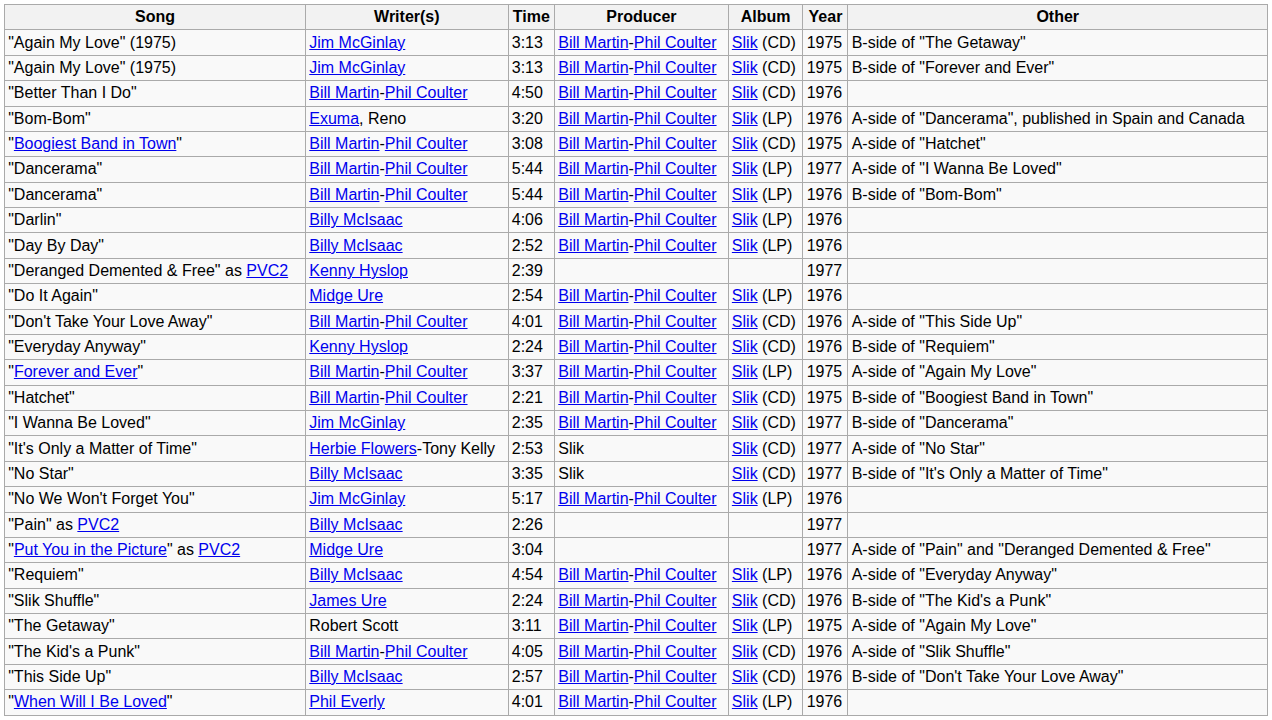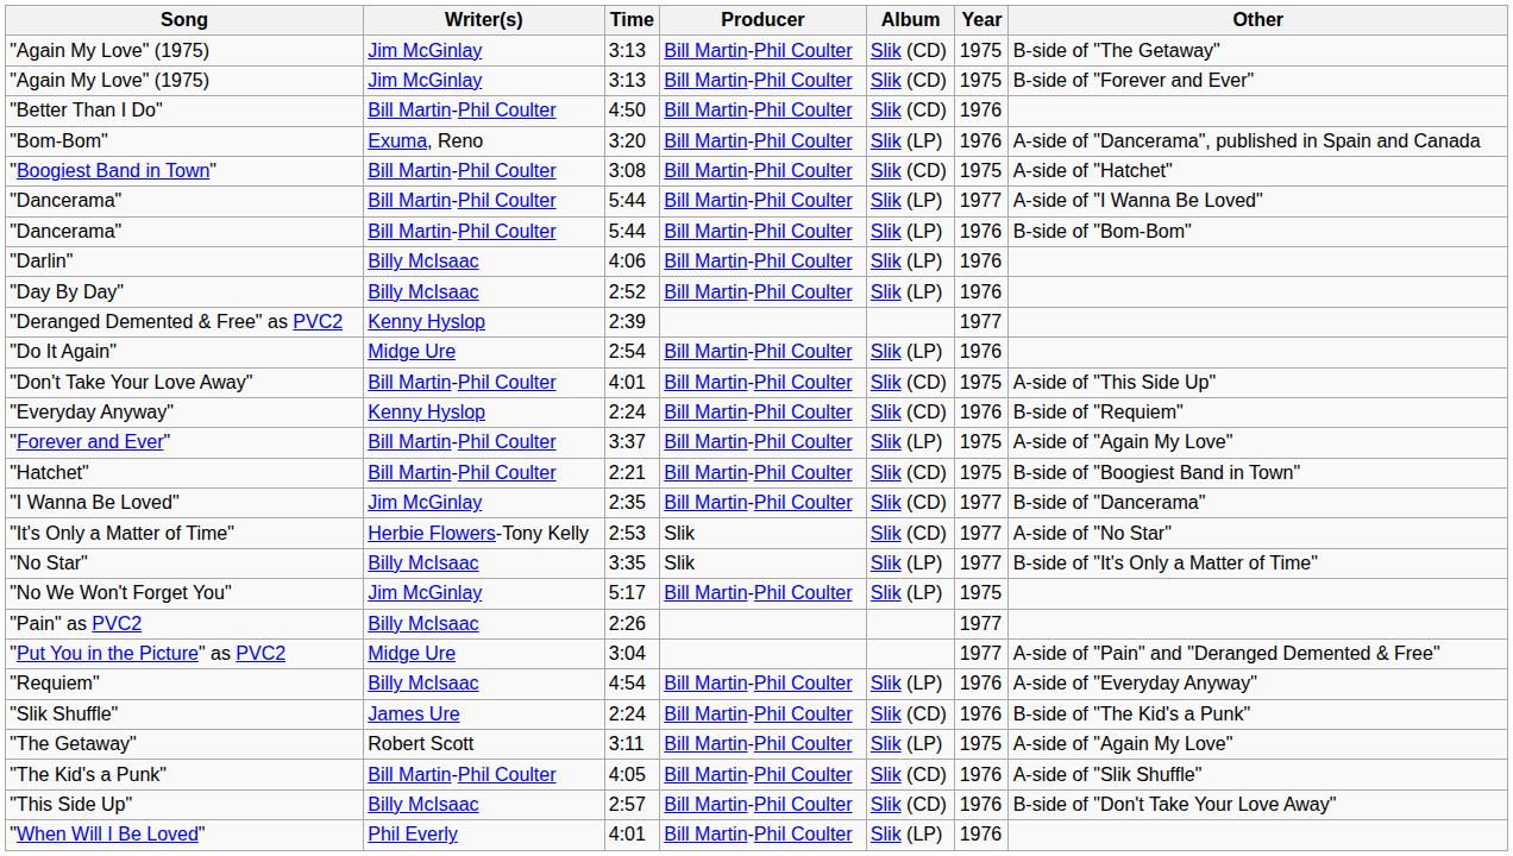 <table class="wikitable sortable" style="margin:0.5em auto; clear: both; text-align: left; width:100%">
 <tr>
 <th>Song</th>
 <th>Writer(s)</th>
 <th>Time</th>
 <th>Producer</th>
 <th>Album</th>
 <th>Year</th>
 <th>Other</th>
 </tr>
 <tr>
 <td>"Again My Love" (1975)</td>
 <td><a href='#'>Jim McGinlay</a></td>
 <td>3:13</td>
 <td><a href='#'>Bill Martin</a>-<a href='#'>Phil Coulter</a></td>
 <td><a href='#'>Slik</a> (CD)</td>
 <td>1975</td>
 <td>B-side of "The Getaway"</td>
 </tr>
 <tr>
 <td>"Again My Love" (1975)</td>
 <td><a href='#'>Jim McGinlay</a></td>
 <td>3:13</td>
 <td><a href='#'>Bill Martin</a>-<a href='#'>Phil Coulter</a></td>
 <td><a href='#'>Slik</a> (CD)</td>
 <td>1975</td>
 <td>B-side of "Forever and Ever"</td>
 </tr>
 <tr>
 <td>"Better Than I Do"</td>
 <td><a href='#'>Bill Martin</a>-<a href='#'>Phil Coulter</a></td>
 <td>4:50</td>
 <td><a href='#'>Bill Martin</a>-<a href='#'>Phil Coulter</a></td>
 <td><a href='#'>Slik</a> (CD)</td>
 <td>1976</td>
 <td></td>
 </tr>
 <tr>
 <td>"Bom-Bom"</td>
 <td><a href='#'>Exuma</a>, Reno</td>
 <td>3:20</td>
 <td><a href='#'>Bill Martin</a>-<a href='#'>Phil Coulter</a></td>
 <td><a href='#'>Slik</a> (LP)</td>
 <td>1976</td>
 <td>A-side of "Dancerama", published in Spain and Canada</td>
 </tr>
 <tr>
 <td>"<a href='#'>Boogiest Band in Town</a>"</td>
 <td><a href='#'>Bill Martin</a>-<a href='#'>Phil Coulter</a></td>
 <td>3:08</td>
 <td><a href='#'>Bill Martin</a>-<a href='#'>Phil Coulter</a></td>
 <td><a href='#'>Slik</a> (CD)</td>
 <td>1975</td>
 <td>A-side of "Hatchet"</td>
 </tr>
 <tr>
 <td>"Dancerama"</td>
 <td><a href='#'>Bill Martin</a>-<a href='#'>Phil Coulter</a></td>
 <td>5:44</td>
 <td><a href='#'>Bill Martin</a>-<a href='#'>Phil Coulter</a></td>
 <td><a href='#'>Slik</a> (LP)</td>
 <td>1977</td>
 <td>A-side of "I Wanna Be Loved"</td>
 </tr>
 <tr>
 <td>"Dancerama"</td>
 <td><a href='#'>Bill Martin</a>-<a href='#'>Phil Coulter</a></td>
 <td>5:44</td>
 <td><a href='#'>Bill Martin</a>-<a href='#'>Phil Coulter</a></td>
 <td><a href='#'>Slik</a> (LP)</td>
 <td>1976</td>
 <td>B-side of "Bom-Bom"</td>
 </tr>
 <tr>
 <td>"Darlin"</td>
 <td><a href='#'>Billy McIsaac</a></td>
 <td>4:06</td>
 <td><a href='#'>Bill Martin</a>-<a href='#'>Phil Coulter</a></td>
 <td><a href='#'>Slik</a> (LP)</td>
 <td>1976</td>
 <td></td>
 </tr>
 <tr>
 <td>"Day By Day"</td>
 <td><a href='#'>Billy McIsaac</a></td>
 <td>2:52</td>
 <td><a href='#'>Bill Martin</a>-<a href='#'>Phil Coulter</a></td>
 <td><a href='#'>Slik</a> (LP)</td>
 <td>1976</td>
 <td></td>
 </tr>
 <tr>
 <td>"Deranged Demented & Free" as <a href='#'>PVC2</a></td>
 <td><a href='#'>Kenny Hyslop</a></td>
 <td>2:39</td>
 <td></td>
 <td></td>
 <td>1977</td>
 <td></td>
 </tr>
 <tr>
 <td>"Do It Again"</td>
 <td><a href='#'>Midge Ure</a></td>
 <td>2:54</td>
 <td><a href='#'>Bill Martin</a>-<a href='#'>Phil Coulter</a></td>
 <td><a href='#'>Slik</a> (LP)</td>
 <td>1976</td>
 <td></td>
 </tr>
 <tr>
 <td>"Don't Take Your Love Away"</td>
 <td><a href='#'>Bill Martin</a>-<a href='#'>Phil Coulter</a></td>
 <td>4:01</td>
 <td><a href='#'>Bill Martin</a>-<a href='#'>Phil Coulter</a></td>
 <td><a href='#'>Slik</a> (CD)</td>
-<td>1976</td>
+<td>1975</td>
 <td>A-side of "This Side Up"</td>
 </tr>
 <tr>
 <td>"Everyday Anyway"</td>
 <td><a href='#'>Kenny Hyslop</a></td>
 <td>2:24</td>
 <td><a href='#'>Bill Martin</a>-<a href='#'>Phil Coulter</a></td>
 <td><a href='#'>Slik</a> (CD)</td>
 <td>1976</td>
 <td>B-side of "Requiem"</td>
 </tr>
 <tr>
 <td>"<a href='#'>Forever and Ever</a>"</td>
 <td><a href='#'>Bill Martin</a>-<a href='#'>Phil Coulter</a></td>
 <td>3:37</td>
 <td><a href='#'>Bill Martin</a>-<a href='#'>Phil Coulter</a></td>
 <td><a href='#'>Slik</a> (LP)</td>
 <td>1975</td>
 <td>A-side of "Again My Love"</td>
 </tr>
 <tr>
 <td>"Hatchet"</td>
 <td><a href='#'>Bill Martin</a>-<a href='#'>Phil Coulter</a></td>
 <td>2:21</td>
 <td><a href='#'>Bill Martin</a>-<a href='#'>Phil Coulter</a></td>
 <td><a href='#'>Slik</a> (CD)</td>
 <td>1975</td>
 <td>B-side of "Boogiest Band in Town"</td>
 </tr>
 <tr>
 <td>"I Wanna Be Loved"</td>
 <td><a href='#'>Jim McGinlay</a></td>
 <td>2:35</td>
 <td><a href='#'>Bill Martin</a>-<a href='#'>Phil Coulter</a></td>
 <td><a href='#'>Slik</a> (CD)</td>
 <td>1977</td>
 <td>B-side of "Dancerama"</td>
 </tr>
 <tr>
 <td>"It's Only a Matter of Time"</td>
 <td><a href='#'>Herbie Flowers</a>-Tony Kelly</td>
 <td>2:53</td>
 <td>Slik</td>
 <td><a href='#'>Slik</a> (CD)</td>
 <td>1977</td>
 <td>A-side of "No Star"</td>
 </tr>
 <tr>
 <td>"No Star"</td>
 <td><a href='#'>Billy McIsaac</a></td>
 <td>3:35</td>
 <td>Slik</td>
-<td><a href='#'>Slik</a> (CD)</td>
+<td><a href='#'>Slik</a> (LP)</td>
 <td>1977</td>
 <td>B-side of "It's Only a Matter of Time"</td>
 </tr>
 <tr>
 <td>"No We Won't Forget You"</td>
 <td><a href='#'>Jim McGinlay</a></td>
 <td>5:17</td>
 <td><a href='#'>Bill Martin</a>-<a href='#'>Phil Coulter</a></td>
 <td><a href='#'>Slik</a> (LP)</td>
-<td>1976</td>
+<td>1975</td>
 <td></td>
 </tr>
 <tr>
 <td>"Pain" as <a href='#'>PVC2</a></td>
 <td><a href='#'>Billy McIsaac</a></td>
 <td>2:26</td>
 <td></td>
 <td></td>
 <td>1977</td>
 <td></td>
 </tr>
 <tr>
 <td>"<a href='#'>Put You in the Picture</a>" as <a href='#'>PVC2</a></td>
 <td><a href='#'>Midge Ure</a></td>
 <td>3:04</td>
 <td></td>
 <td></td>
 <td>1977</td>
 <td>A-side of "Pain" and "Deranged Demented & Free"</td>
 </tr>
 <tr>
 <td>"Requiem"</td>
 <td><a href='#'>Billy McIsaac</a></td>
 <td>4:54</td>
 <td><a href='#'>Bill Martin</a>-<a href='#'>Phil Coulter</a></td>
 <td><a href='#'>Slik</a> (LP)</td>
 <td>1976</td>
 <td>A-side of "Everyday Anyway"</td>
 </tr>
 <tr>
 <td>"Slik Shuffle"</td>
 <td><a href='#'>James Ure</a></td>
 <td>2:24</td>
 <td><a href='#'>Bill Martin</a>-<a href='#'>Phil Coulter</a></td>
 <td><a href='#'>Slik</a> (CD)</td>
 <td>1976</td>
 <td>B-side of "The Kid's a Punk"</td>
 </tr>
 <tr>
 <td>"The Getaway"</td>
 <td>Robert Scott</td>
 <td>3:11</td>
 <td><a href='#'>Bill Martin</a>-<a href='#'>Phil Coulter</a></td>
 <td><a href='#'>Slik</a> (LP)</td>
 <td>1975</td>
 <td>A-side of "Again My Love"</td>
 </tr>
 <tr>
 <td>"The Kid's a Punk"</td>
 <td><a href='#'>Bill Martin</a>-<a href='#'>Phil Coulter</a></td>
 <td>4:05</td>
 <td><a href='#'>Bill Martin</a>-<a href='#'>Phil Coulter</a></td>
 <td><a href='#'>Slik</a> (CD)</td>
 <td>1976</td>
 <td>A-side of "Slik Shuffle"</td>
 </tr>
 <tr>
 <td>"This Side Up"</td>
 <td><a href='#'>Billy McIsaac</a></td>
 <td>2:57</td>
 <td><a href='#'>Bill Martin</a>-<a href='#'>Phil Coulter</a></td>
 <td><a href='#'>Slik</a> (CD)</td>
 <td>1976</td>
 <td>B-side of "Don't Take Your Love Away"</td>
 </tr>
 <tr>
 <td>"<a href='#'>When Will I Be Loved</a>"</td>
 <td><a href='#'>Phil Everly</a></td>
 <td>4:01</td>
 <td><a href='#'>Bill Martin</a>-<a href='#'>Phil Coulter</a></td>
 <td><a href='#'>Slik</a> (LP)</td>
 <td>1976</td>
 <td></td>
 </tr>
 <tr>
 </tr>
 </table>
